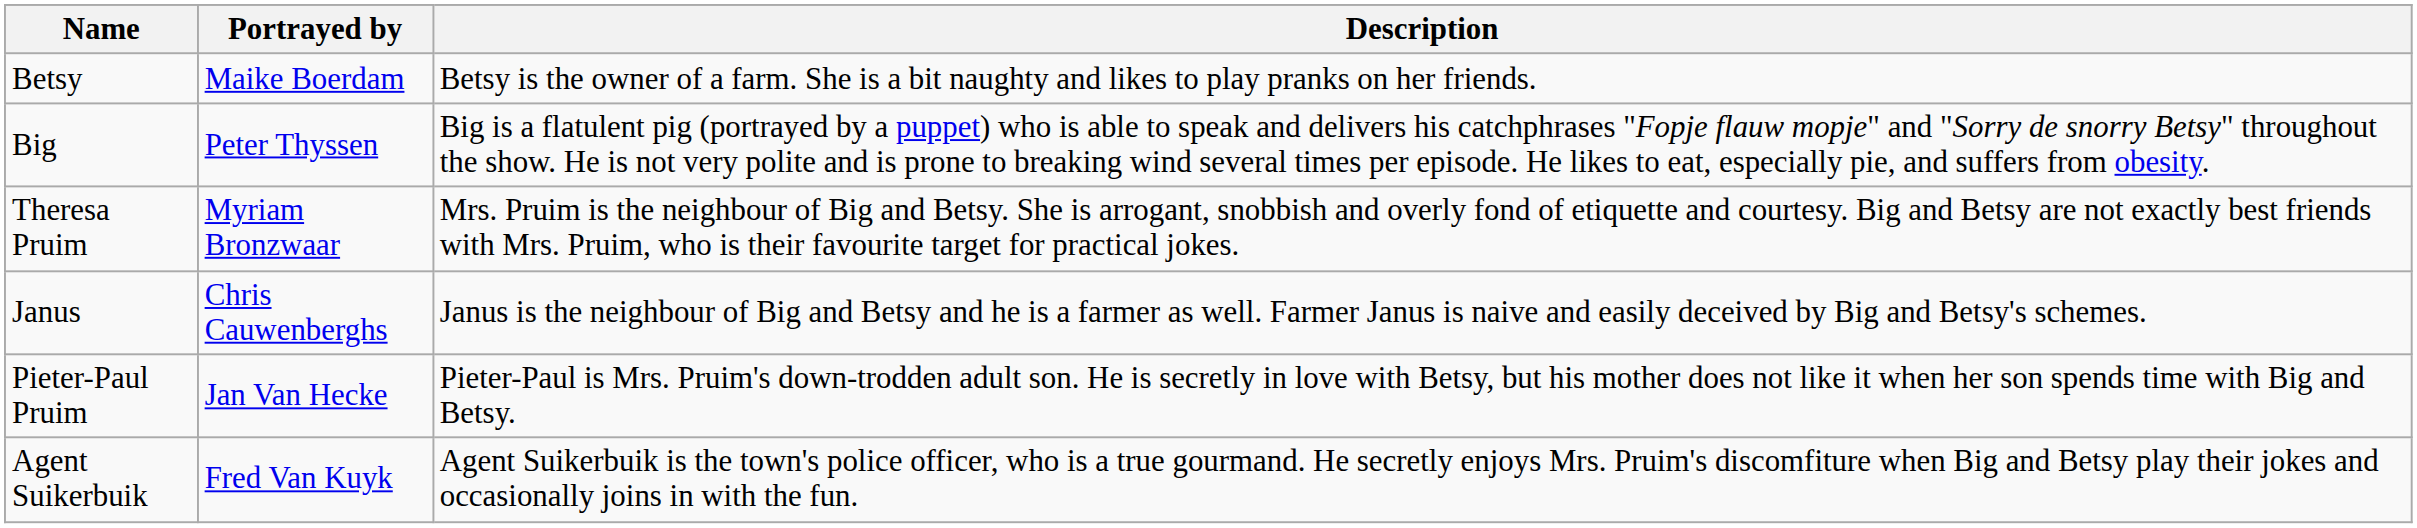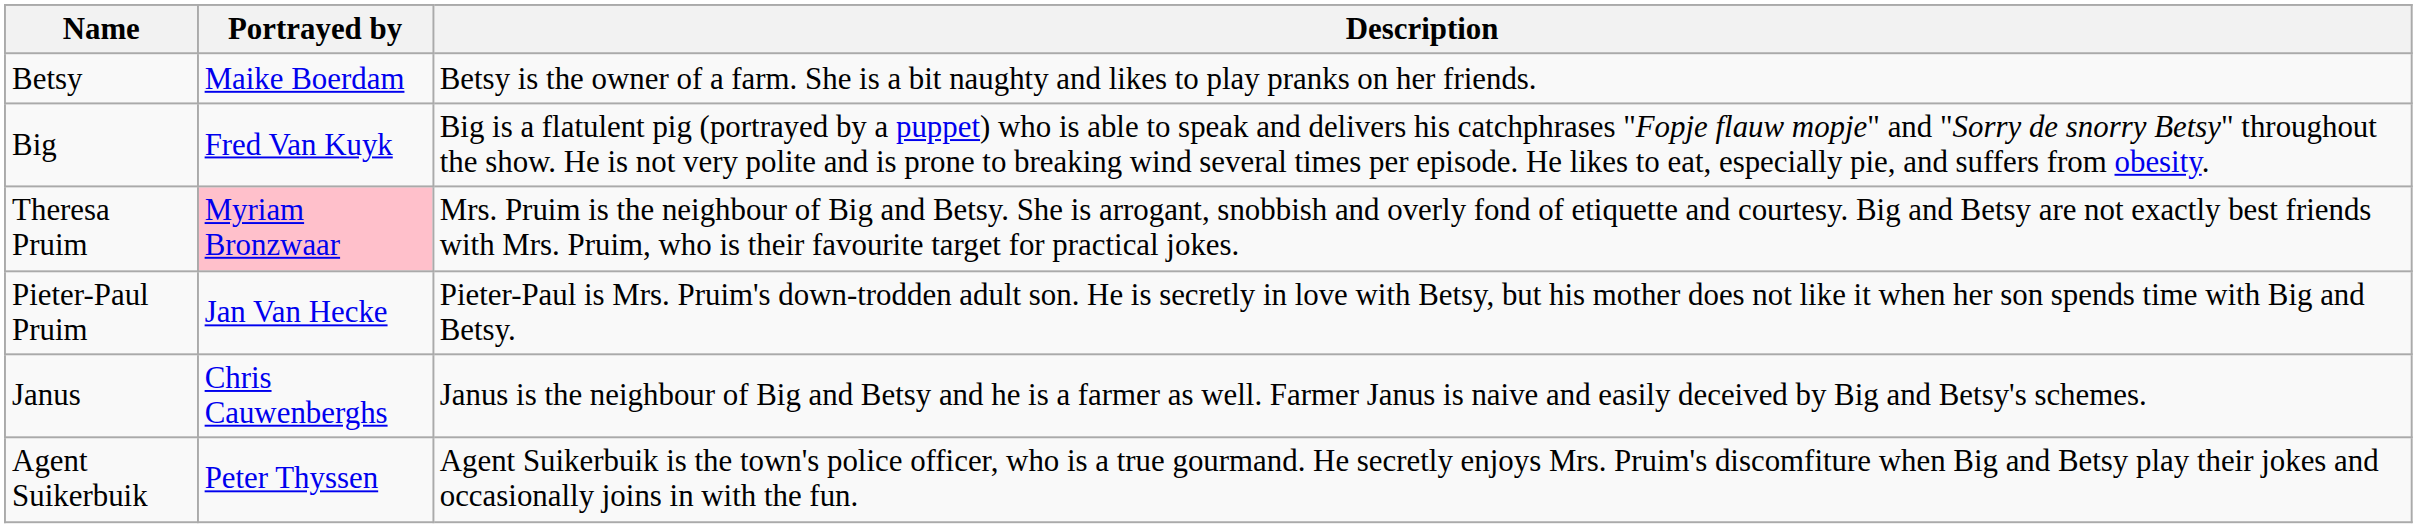 <table class = "wikitable">
 <tr>
 <th>Name</th>
 <th>Portrayed by</th>
 <th>Description</th>
 </tr>
 <tr>
 <td>Betsy</td>
 <td><a href='#'>Maike Boerdam</a></td>
 <td>Betsy is the owner of a farm. She is a bit naughty and likes to play pranks on her friends.</td>
 </tr>
 <tr>
 <td>Big</td>
-<td><a href='#'>Peter Thyssen</a></td>
+<td><a href='#'>Fred Van Kuyk</a></td>
 <td>Big is a flatulent pig (portrayed by a <a href='#'>puppet</a>) who is able to speak and delivers his catchphrases "<em>Fopje flauw mopje</em>" and "<em>Sorry de snorry Betsy</em>" throughout the show. He is not very polite and is prone to breaking wind several times per episode. He likes to eat, especially pie, and suffers from <a href='#'>obesity</a>.</td>
 </tr>
 <tr>
 <td>Theresa Pruim</td>
-<td><a href='#'>Myriam Bronzwaar</a></td>
+<td style="background: pink;"><a href='#'>Myriam Bronzwaar</a></td>
 <td>Mrs. Pruim is the neighbour of Big and Betsy. She is arrogant, snobbish and overly fond of etiquette and courtesy. Big and Betsy are not exactly best friends with Mrs. Pruim, who is their favourite target for practical jokes.</td>
+</tr>
+<tr>
+<td>Pieter-Paul Pruim</td>
+<td><a href='#'>Jan Van Hecke</a></td>
+<td>Pieter-Paul is Mrs. Pruim's down-trodden adult son. He is secretly in love with Betsy, but his mother does not like it when her son spends time with Big and Betsy.</td>
 </tr>
 <tr>
 <td>Janus</td>
 <td><a href='#'>Chris Cauwenberghs</a></td>
 <td>Janus is the neighbour of Big and Betsy and he is a farmer as well. Farmer Janus is naive and easily deceived by Big and Betsy's schemes.</td>
 </tr>
 <tr>
-<td>Pieter-Paul Pruim</td>
-<td><a href='#'>Jan Van Hecke</a></td>
-<td>Pieter-Paul is Mrs. Pruim's down-trodden adult son. He is secretly in love with Betsy, but his mother does not like it when her son spends time with Big and Betsy.</td>
-</tr>
-<tr>
 <td>Agent Suikerbuik</td>
-<td><a href='#'>Fred Van Kuyk</a></td>
+<td><a href='#'>Peter Thyssen</a></td>
 <td>Agent Suikerbuik is the town's police officer, who is a true gourmand. He secretly enjoys Mrs. Pruim's discomfiture when Big and Betsy play their jokes and occasionally joins in with the fun.</td>
 </tr>
 </table>
